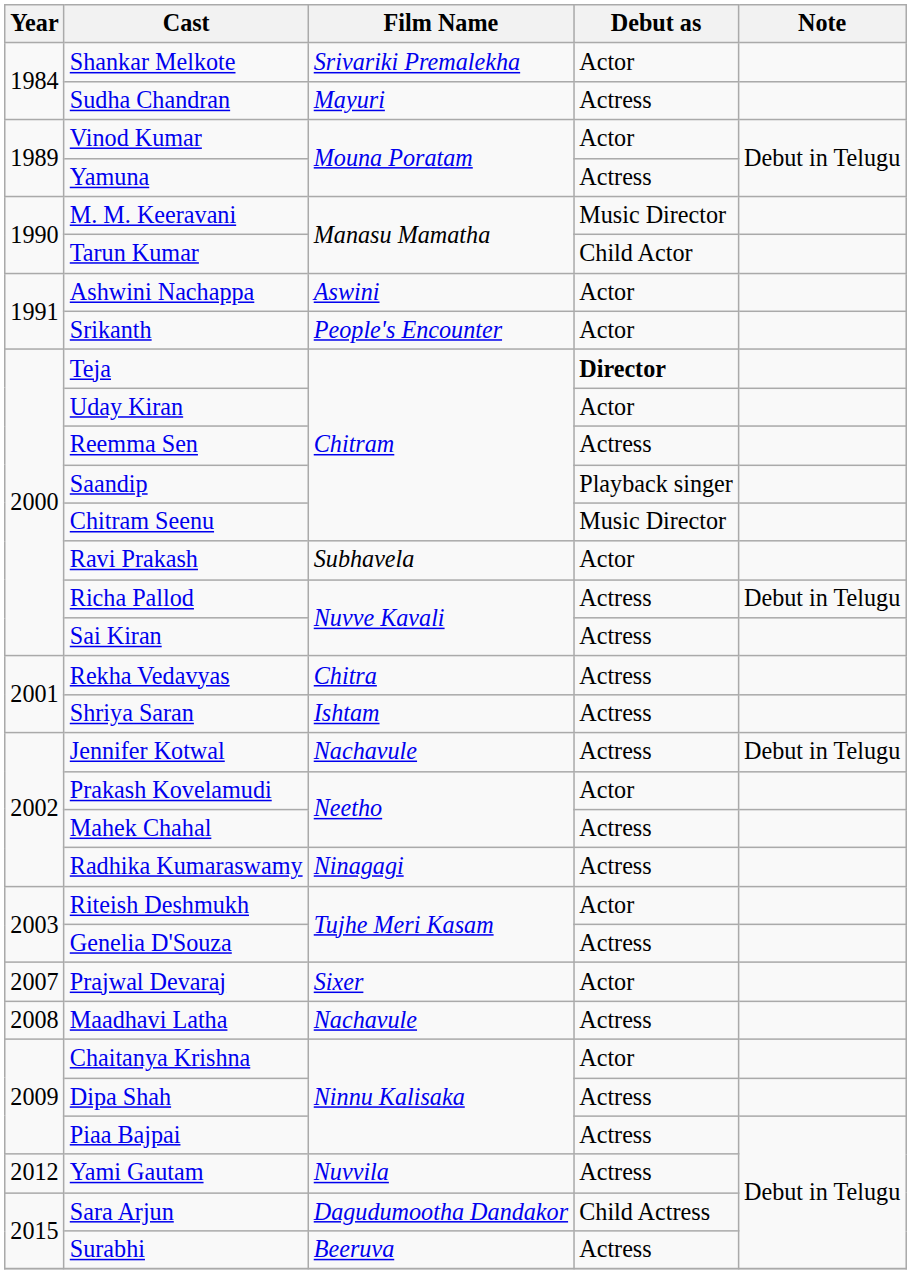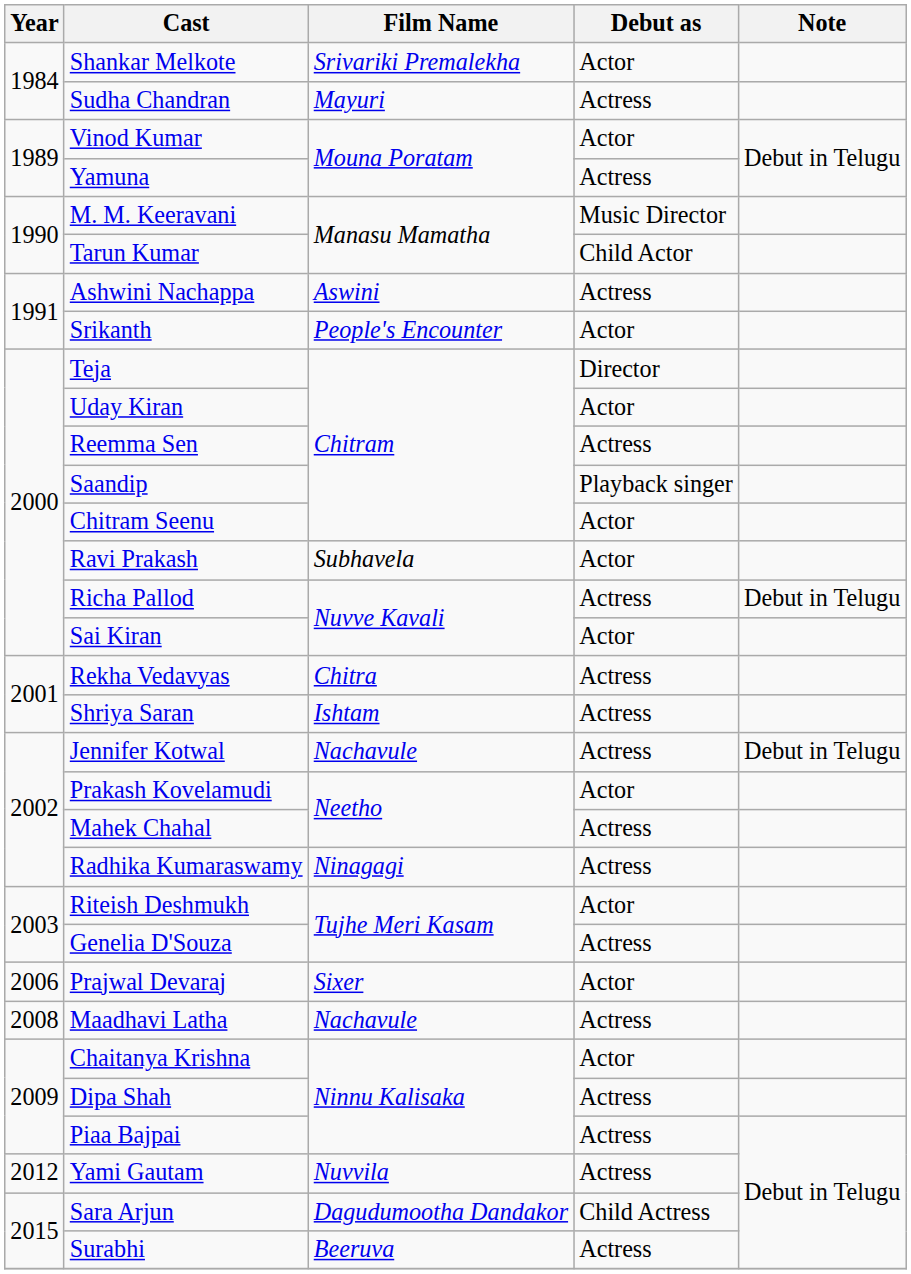 <table class="wikitable">
 <tr>
 <th>Year</th>
 <th>Cast</th>
 <th>Film Name</th>
 <th>Debut as</th>
 <th>Note</th>
 </tr>
 <tr>
 <td rowspan="2">1984</td>
 <td><a href='#'>Shankar Melkote</a></td>
 <td><em><a href='#'>Srivariki Premalekha</a></em></td>
 <td>Actor</td>
 <td></td>
 </tr>
 <tr>
 <td><a href='#'>Sudha Chandran</a></td>
 <td><em><a href='#'>Mayuri</a></em></td>
 <td>Actress</td>
 <td></td>
 </tr>
 <tr>
 <td rowspan="2">1989</td>
 <td><a href='#'>Vinod Kumar</a></td>
 <td rowspan="2"><em><a href='#'>Mouna Poratam</a></em></td>
 <td>Actor</td>
 <td rowspan="2">Debut in Telugu</td>
 </tr>
 <tr>
 <td><a href='#'>Yamuna</a></td>
 <td>Actress</td>
 </tr>
 <tr>
 <td rowspan="2">1990</td>
 <td><a href='#'>M. M. Keeravani</a></td>
 <td rowspan="2"><em>Manasu Mamatha</em></td>
 <td>Music Director</td>
 <td></td>
 </tr>
 <tr>
 <td><a href='#'>Tarun Kumar</a></td>
 <td>Child Actor</td>
 <td></td>
 </tr>
 <tr>
 <td rowspan="2">1991</td>
 <td><a href='#'>Ashwini Nachappa</a></td>
 <td><em><a href='#'>Aswini</a></em></td>
-<td>Actor</td>
+<td>Actress</td>
 <td></td>
 </tr>
 <tr>
 <td><a href='#'>Srikanth</a></td>
 <td><em><a href='#'>People's Encounter</a></em></td>
 <td>Actor</td>
 <td></td>
 </tr>
 <tr>
 <td rowspan="8">2000</td>
 <td><a href='#'>Teja</a></td>
 <td rowspan="5"><em><a href='#'>Chitram</a></em></td>
-<td><strong>Director</strong></td>
+<td>Director</td>
 <td></td>
 </tr>
 <tr>
 <td><a href='#'>Uday Kiran</a></td>
 <td>Actor</td>
 <td></td>
 </tr>
 <tr>
 <td><a href='#'>Reemma Sen</a></td>
 <td>Actress</td>
 <td></td>
 </tr>
 <tr>
 <td><a href='#'>Saandip</a></td>
 <td>Playback singer</td>
 <td></td>
 </tr>
 <tr>
 <td><a href='#'>Chitram Seenu</a></td>
-<td>Music Director</td>
+<td>Actor</td>
 <td></td>
 </tr>
 <tr>
 <td><a href='#'>Ravi Prakash</a></td>
 <td><em>Subhavela</em></td>
 <td>Actor</td>
 <td></td>
 </tr>
 <tr>
 <td><a href='#'>Richa Pallod</a></td>
 <td rowspan="2"><em><a href='#'>Nuvve Kavali</a></em></td>
 <td>Actress</td>
 <td>Debut in Telugu</td>
 </tr>
 <tr>
 <td><a href='#'>Sai Kiran</a></td>
-<td>Actress</td>
+<td>Actor</td>
 <td></td>
 </tr>
 <tr>
 <td rowspan="2">2001</td>
 <td><a href='#'>Rekha Vedavyas</a></td>
 <td><em><a href='#'>Chitra</a></em></td>
 <td>Actress</td>
 <td></td>
 </tr>
 <tr>
 <td><a href='#'>Shriya Saran</a></td>
 <td><em><a href='#'>Ishtam</a></em></td>
 <td>Actress</td>
 <td></td>
 </tr>
 <tr>
 <td rowspan="4">2002</td>
 <td><a href='#'>Jennifer Kotwal</a></td>
 <td><em><a href='#'>Nachavule</a></em></td>
 <td>Actress</td>
 <td>Debut in Telugu</td>
 </tr>
 <tr>
 <td><a href='#'>Prakash Kovelamudi</a></td>
 <td rowspan="2"><em><a href='#'>Neetho</a></em></td>
 <td>Actor</td>
 <td></td>
 </tr>
 <tr>
 <td><a href='#'>Mahek Chahal</a></td>
 <td>Actress</td>
 <td></td>
 </tr>
 <tr>
 <td><a href='#'>Radhika Kumaraswamy</a></td>
 <td><em><a href='#'>Ninagagi</a></em></td>
 <td>Actress</td>
 <td></td>
 </tr>
 <tr>
 <td rowspan="2">2003</td>
 <td><a href='#'>Riteish Deshmukh</a></td>
 <td rowspan="2"><em><a href='#'>Tujhe Meri Kasam</a></em></td>
 <td>Actor</td>
 <td></td>
 </tr>
 <tr>
 <td><a href='#'>Genelia D'Souza</a></td>
 <td>Actress</td>
 <td></td>
 </tr>
 <tr>
-<td>2007</td>
+<td>2006</td>
 <td><a href='#'>Prajwal Devaraj</a></td>
 <td><em><a href='#'>Sixer</a></em></td>
 <td>Actor</td>
 <td></td>
 </tr>
 <tr>
 <td>2008</td>
 <td><a href='#'>Maadhavi Latha</a></td>
 <td><em><a href='#'>Nachavule</a></em></td>
 <td>Actress</td>
 <td></td>
 </tr>
 <tr>
 <td rowspan="3">2009</td>
 <td><a href='#'>Chaitanya Krishna</a></td>
 <td rowspan="3"><em><a href='#'>Ninnu Kalisaka</a></em></td>
 <td>Actor</td>
 <td></td>
 </tr>
 <tr>
 <td><a href='#'>Dipa Shah</a></td>
 <td>Actress</td>
 <td></td>
 </tr>
 <tr>
 <td><a href='#'>Piaa Bajpai</a></td>
 <td>Actress</td>
 <td rowspan="4">Debut in Telugu</td>
 </tr>
 <tr>
 <td>2012</td>
 <td><a href='#'>Yami Gautam</a></td>
 <td><em><a href='#'>Nuvvila</a></em></td>
 <td>Actress</td>
 </tr>
 <tr>
 <td rowspan="2">2015</td>
 <td><a href='#'>Sara Arjun</a></td>
 <td><em><a href='#'>Dagudumootha Dandakor</a></em></td>
 <td>Child Actress</td>
 </tr>
 <tr>
 <td><a href='#'>Surabhi</a></td>
 <td><em><a href='#'>Beeruva</a></em></td>
 <td>Actress</td>
 </tr>
 <tr>
 </tr>
 </table>
